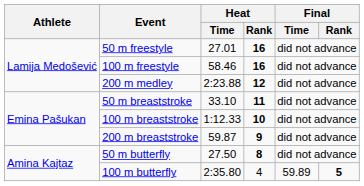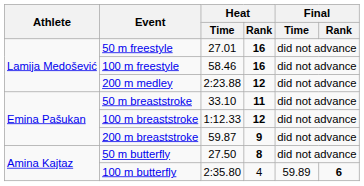 <table class=wikitable style="font-size:90%">
 <tr>
 <th rowspan="2">Athlete</th>
 <th rowspan="2">Event</th>
 <th colspan="2">Heat</th>
 <th colspan="2">Final</th>
 </tr>
 <tr style="font-size:95%">
 <th>Time</th>
 <th>Rank</th>
 <th>Time</th>
 <th>Rank</th>
 </tr>
 <tr align=center>
 <td align=left rowspan=3><a href='#'>Lamija Medošević</a></td>
 <td align=left><a href='#'>50 m freestyle</a></td>
 <td>27.01</td>
 <td><strong>16</strong></td>
 <td colspan=2>did not advance</td>
 </tr>
 <tr align=center>
 <td align=left><a href='#'>100 m freestyle</a></td>
 <td>58.46</td>
 <td><strong>16</strong></td>
 <td colspan=2>did not advance</td>
 </tr>
 <tr align=center>
 <td align=left><a href='#'>200 m medley</a></td>
 <td>2:23.88</td>
 <td><strong>12</strong></td>
 <td colspan=2>did not advance</td>
 </tr>
 <tr align=center>
 <td align=left rowspan=3><a href='#'>Emina Pašukan</a></td>
 <td align=left><a href='#'>50 m breaststroke</a></td>
 <td>33.10</td>
 <td><strong>11</strong></td>
 <td colspan=2>did not advance</td>
 </tr>
 <tr align=center>
 <td align=left><a href='#'>100 m breaststroke</a></td>
 <td>1:12.33</td>
-<td><strong>10</strong></td>
+<td><strong>12</strong></td>
 <td colspan=2>did not advance</td>
 </tr>
 <tr align=center>
 <td align=left><a href='#'>200 m breaststroke</a></td>
 <td>59.87</td>
 <td><strong>9</strong></td>
 <td colspan=2>did not advance</td>
 </tr>
 <tr align=center>
 <td align=left rowspan=2><a href='#'>Amina Kajtaz</a></td>
 <td align=left><a href='#'>50 m butterfly</a></td>
 <td>27.50</td>
 <td><strong>8</strong></td>
 <td colspan=2>did not advance</td>
 </tr>
 <tr align=center>
 <td align=left><a href='#'>100 m butterfly</a></td>
 <td>2:35.80</td>
 <td>4 <strong></strong></td>
 <td>59.89</td>
-<td><strong>5</strong></td>
+<td><strong>6</strong></td>
 </tr>
 </table>
